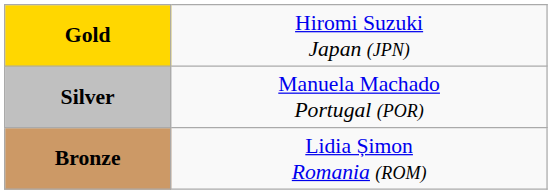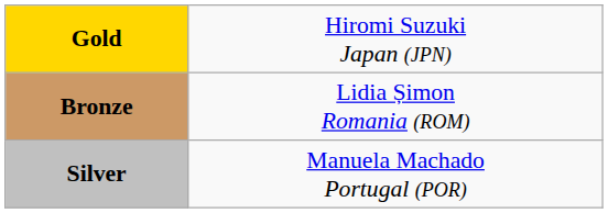 <table class="wikitable" style=" text-align:center; font-size:110%;" width="35%">
 <tr>
 <td bgcolor="gold"><strong>Gold</strong></td>
 <td><a href='#'>Hiromi Suzuki</a><br> <em>Japan <small>(JPN)</small></em></td>
 </tr>
 <tr>
+<td bgcolor="CC9966"><strong>Bronze</strong></td>
+<td><a href='#'>Lidia Șimon</a><br> <em><a href='#'>Romania</a> <small>(ROM)</small></em></td>
+</tr>
+<tr>
 <td bgcolor="silver"><strong>Silver</strong></td>
 <td><a href='#'>Manuela Machado</a><br> <em>Portugal <small>(POR)</small></em></td>
 </tr>
-<tr>
-<td bgcolor="CC9966"><strong>Bronze</strong></td>
-<td><a href='#'>Lidia Șimon</a><br> <em><a href='#'>Romania</a> <small>(ROM)</small></em></td>
-</tr>
 </table>
